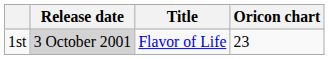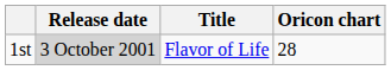 <table class="wikitable">
 <tr>
 <th></th>
 <th>Release date</th>
 <th>Title</th>
 <th>Oricon chart</th>
 </tr>
 <tr>
 <td>1st</td>
 <td style="background: lightgrey;">3 October 2001</td>
 <td><a href='#'>Flavor of Life</a></td>
-<td>23</td>
+<td>28</td>
 </tr>
 </table>
